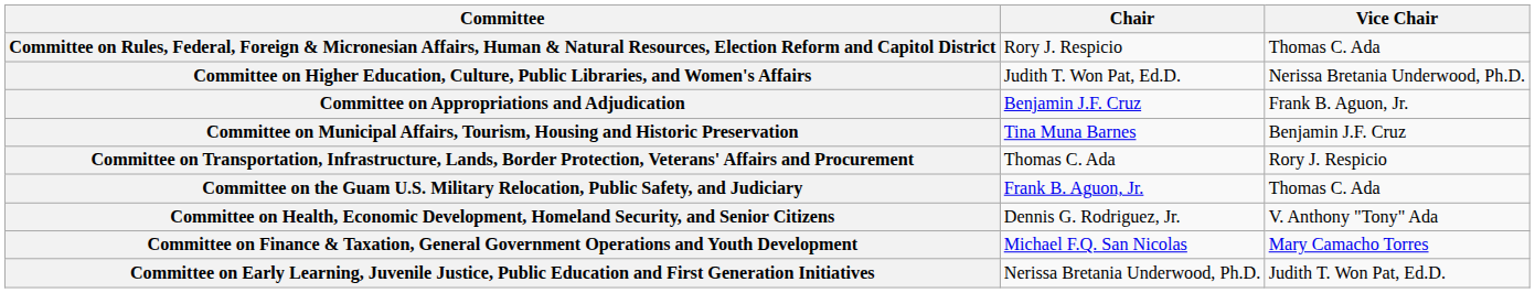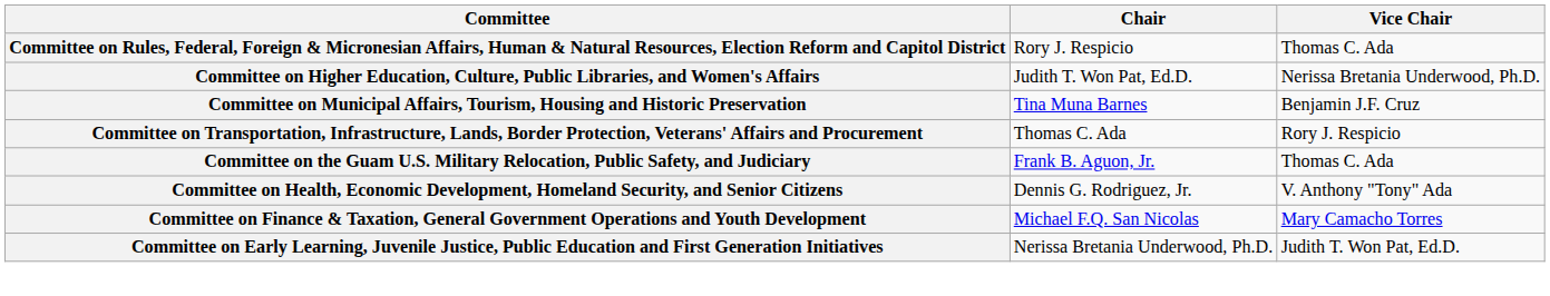 <table class="wikitable sortable plainrowheaders">
 <tr>
 <th scope="col">Committee</th>
 <th scope="col">Chair</th>
 <th scope="col">Vice Chair</th>
 </tr>
 <tr>
 <th scope="row">Committee on Rules, Federal, Foreign & Micronesian Affairs, Human & Natural Resources, Election Reform and Capitol District</th>
 <td>Rory J. Respicio</td>
 <td>Thomas C. Ada</td>
 </tr>
 <tr>
 <th scope="row">Committee on Higher Education, Culture, Public Libraries, and Women's Affairs</th>
 <td>Judith T. Won Pat, Ed.D.</td>
 <td>Nerissa Bretania Underwood, Ph.D.</td>
-</tr>
-<tr>
-<th scope="row">Committee on Appropriations and Adjudication</th>
-<td><a href='#'>Benjamin J.F. Cruz</a></td>
-<td>Frank B. Aguon, Jr.</td>
 </tr>
 <tr>
 <th scope="row">Committee on Municipal Affairs, Tourism, Housing and Historic Preservation</th>
 <td><a href='#'>Tina Muna Barnes</a></td>
 <td>Benjamin J.F. Cruz</td>
 </tr>
 <tr>
 <th scope="row">Committee on Transportation, Infrastructure, Lands, Border Protection, Veterans' Affairs and Procurement</th>
 <td>Thomas C. Ada</td>
 <td>Rory J. Respicio</td>
 </tr>
 <tr>
 <th scope="row">Committee on the Guam U.S. Military Relocation, Public Safety, and Judiciary</th>
 <td><a href='#'>Frank B. Aguon, Jr.</a></td>
 <td>Thomas C. Ada</td>
 </tr>
 <tr>
 <th scope="row">Committee on Health, Economic Development, Homeland Security, and Senior Citizens</th>
 <td>Dennis G. Rodriguez, Jr.</td>
 <td>V. Anthony "Tony" Ada</td>
 </tr>
 <tr>
 <th scope="row">Committee on Finance & Taxation, General Government Operations and Youth Development</th>
 <td><a href='#'>Michael F.Q. San Nicolas</a></td>
 <td><a href='#'>Mary Camacho Torres</a></td>
 </tr>
 <tr>
 <th scope="row">Committee on Early Learning, Juvenile Justice, Public Education and First Generation Initiatives</th>
 <td>Nerissa Bretania Underwood, Ph.D.</td>
 <td>Judith T. Won Pat, Ed.D.</td>
 </tr>
 </table>
